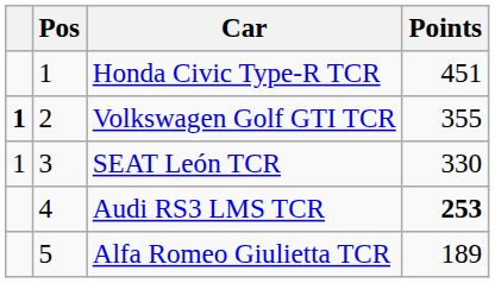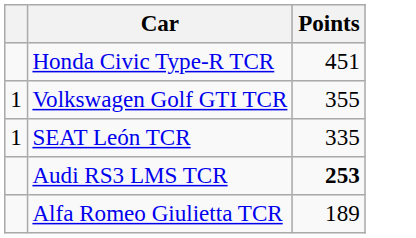 <table class="wikitable" style="font-size: 95%;">
 <tr>
 <th></th>
-<th>Pos</th>
 <th>Car</th>
 <th>Points</th>
 </tr>
 <tr>
 <td align="left"></td>
-<td>1</td>
 <td><a href='#'>Honda Civic Type-R TCR</a></td>
 <td align="right">451</td>
 </tr>
 <tr>
-<td align="left"><strong> 1</strong></td>
-<td>2</td>
+<td align="left"> 1</td>
 <td><a href='#'>Volkswagen Golf GTI TCR</a></td>
 <td align="right">355</td>
 </tr>
 <tr>
 <td align="left"> 1</td>
-<td>3</td>
 <td><a href='#'>SEAT León TCR</a></td>
-<td align="right">330</td>
+<td align="right">335</td>
 </tr>
 <tr>
 <td align="left"></td>
-<td>4</td>
 <td><a href='#'>Audi RS3 LMS TCR</a></td>
 <td align="right"><strong>253</strong></td>
 </tr>
 <tr>
 <td align="left"></td>
-<td>5</td>
 <td><a href='#'>Alfa Romeo Giulietta TCR</a></td>
 <td align="right">189</td>
 </tr>
 </table>
